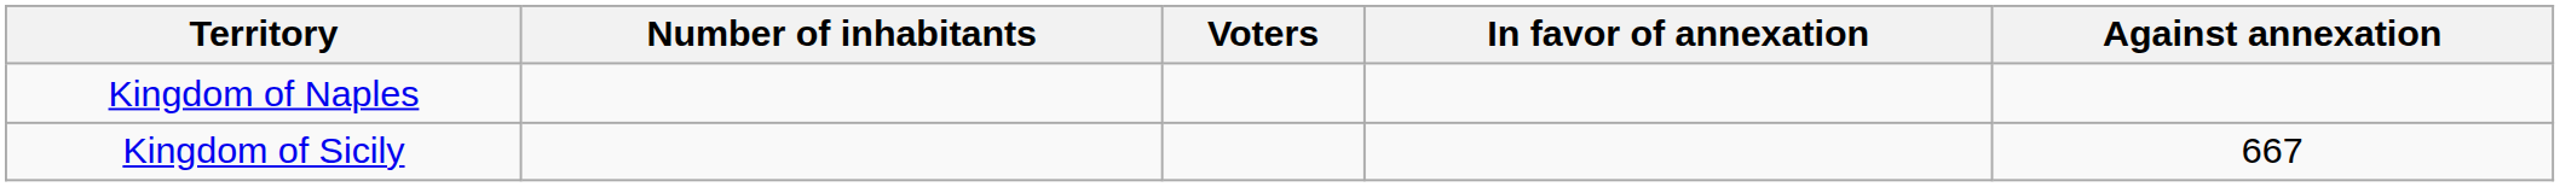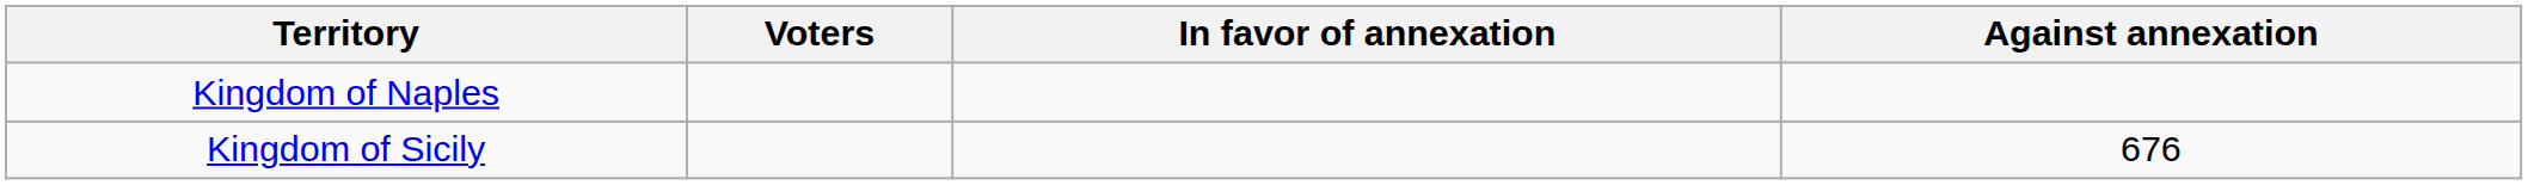 <table class="wikitable centre" style="text-align:center; width:70%;">
 <tr>
 <th scope=col>Territory</th>
-<th scope=col>Number of inhabitants</th>
 <th scope=col>Voters</th>
 <th scope=col>In favor of annexation</th>
 <th scope=col>Against annexation</th>
 </tr>
 <tr>
 <td><a href='#'>Kingdom of Naples</a></td>
 <td></td>
 <td></td>
 <td></td>
-<td></td>
 </tr>
 <tr>
 <td><a href='#'>Kingdom of Sicily</a></td>
 <td></td>
 <td></td>
-<td></td>
-<td>667</td>
+<td>676</td>
 </tr>
 </table>
